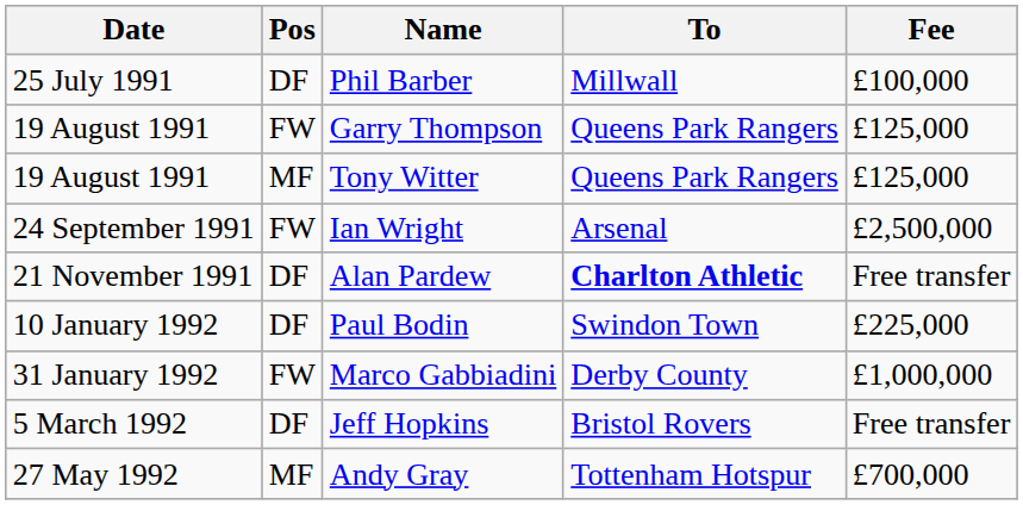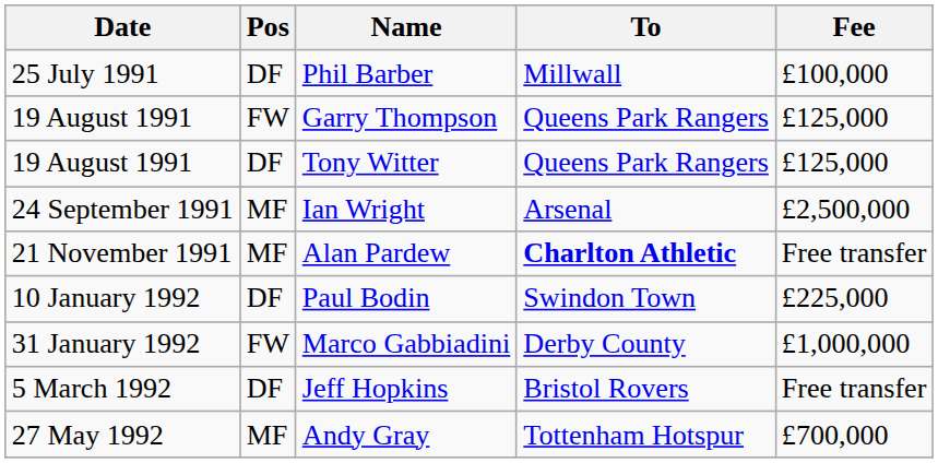 <table class="wikitable">
 <tr>
 <th>Date</th>
 <th>Pos</th>
 <th>Name</th>
 <th>To</th>
 <th>Fee</th>
 </tr>
 <tr>
 <td>25 July 1991</td>
 <td>DF</td>
 <td><a href='#'>Phil Barber</a></td>
 <td><a href='#'>Millwall</a></td>
 <td>£100,000</td>
 </tr>
 <tr>
 <td>19 August 1991</td>
 <td>FW</td>
 <td><a href='#'>Garry Thompson</a></td>
 <td><a href='#'>Queens Park Rangers</a></td>
 <td>£125,000</td>
 </tr>
 <tr>
 <td>19 August 1991</td>
-<td>MF</td>
+<td>DF</td>
 <td><a href='#'>Tony Witter</a></td>
 <td><a href='#'>Queens Park Rangers</a></td>
 <td>£125,000</td>
 </tr>
 <tr>
 <td>24 September 1991</td>
-<td>FW</td>
+<td>MF</td>
 <td><a href='#'>Ian Wright</a></td>
 <td><a href='#'>Arsenal</a></td>
 <td>£2,500,000</td>
 </tr>
 <tr>
 <td>21 November 1991</td>
-<td>DF</td>
+<td>MF</td>
 <td><a href='#'>Alan Pardew</a></td>
 <td><strong><a href='#'>Charlton Athletic</a></strong></td>
 <td>Free transfer</td>
 </tr>
 <tr>
 <td>10 January 1992</td>
 <td>DF</td>
 <td><a href='#'>Paul Bodin</a></td>
 <td><a href='#'>Swindon Town</a></td>
 <td>£225,000</td>
 </tr>
 <tr>
 <td>31 January 1992</td>
 <td>FW</td>
 <td><a href='#'>Marco Gabbiadini</a></td>
 <td><a href='#'>Derby County</a></td>
 <td>£1,000,000</td>
 </tr>
 <tr>
 <td>5 March 1992</td>
 <td>DF</td>
 <td><a href='#'>Jeff Hopkins</a></td>
 <td><a href='#'>Bristol Rovers</a></td>
 <td>Free transfer</td>
 </tr>
 <tr>
 <td>27 May 1992</td>
 <td>MF</td>
 <td><a href='#'>Andy Gray</a></td>
 <td><a href='#'>Tottenham Hotspur</a></td>
 <td>£700,000</td>
 </tr>
 </table>
